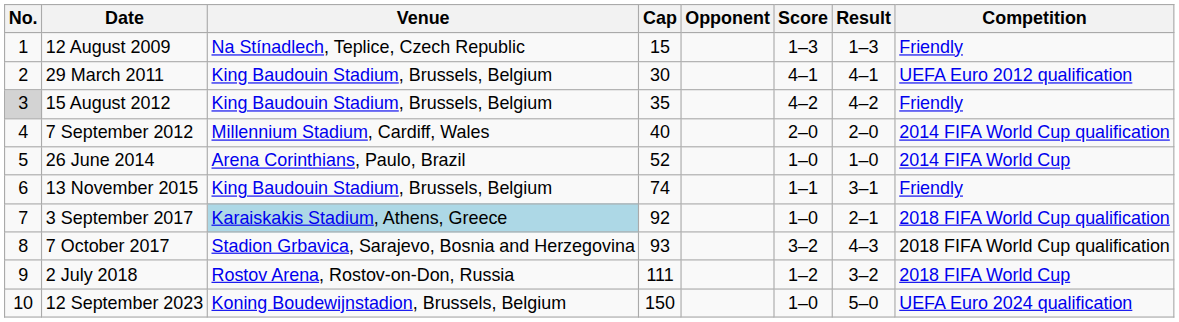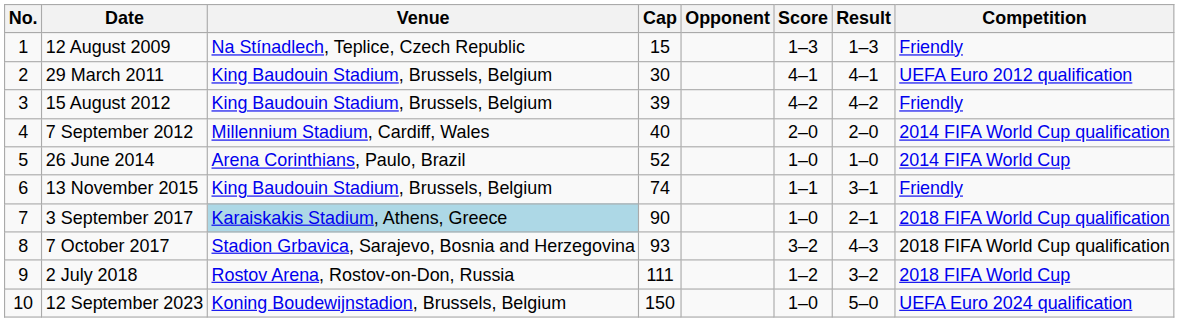 <table class="wikitable sortable">
 <tr>
 <th scope=col>No.</th>
 <th scope=col>Date</th>
 <th scope=col>Venue</th>
 <th scope=col>Cap</th>
 <th scope=col>Opponent</th>
 <th scope=col>Score</th>
 <th scope=col>Result</th>
 <th scope=col>Competition</th>
 </tr>
 <tr>
 <td align=center>1</td>
 <td>12 August 2009</td>
 <td><a href='#'>Na Stínadlech</a>, Teplice, Czech Republic</td>
 <td align=center>15</td>
 <td></td>
 <td align=center>1–3</td>
 <td align=center>1–3</td>
 <td><a href='#'>Friendly</a></td>
 </tr>
 <tr>
 <td align=center>2</td>
 <td>29 March 2011</td>
 <td><a href='#'>King Baudouin Stadium</a>, Brussels, Belgium</td>
 <td align=center>30</td>
 <td></td>
 <td align=center>4–1</td>
 <td align=center>4–1</td>
 <td><a href='#'>UEFA Euro 2012 qualification</a></td>
 </tr>
 <tr>
-<td align=center style="background: lightgrey;">3</td>
+<td align=center>3</td>
 <td>15 August 2012</td>
 <td><a href='#'>King Baudouin Stadium</a>, Brussels, Belgium</td>
-<td align=center>35</td>
+<td align=center>39</td>
 <td></td>
 <td align=center>4–2</td>
 <td align=center>4–2</td>
 <td><a href='#'>Friendly</a></td>
 </tr>
 <tr>
 <td align=center>4</td>
 <td>7 September 2012</td>
 <td><a href='#'>Millennium Stadium</a>, Cardiff, Wales</td>
 <td align=center>40</td>
 <td></td>
 <td align=center>2–0</td>
 <td align=center>2–0</td>
 <td><a href='#'>2014 FIFA World Cup qualification</a></td>
 </tr>
 <tr>
 <td align=center>5</td>
 <td>26 June 2014</td>
 <td><a href='#'>Arena Corinthians</a>, Paulo, Brazil</td>
 <td align=center>52</td>
 <td></td>
 <td align=center>1–0</td>
 <td align=center>1–0</td>
 <td><a href='#'>2014 FIFA World Cup</a></td>
 </tr>
 <tr>
 <td align=center>6</td>
 <td>13 November 2015</td>
 <td><a href='#'>King Baudouin Stadium</a>, Brussels, Belgium</td>
 <td align=center>74</td>
 <td></td>
 <td align=center>1–1</td>
 <td align=center>3–1</td>
 <td><a href='#'>Friendly</a></td>
 </tr>
 <tr>
 <td align=center>7</td>
 <td>3 September 2017</td>
 <td style="background: lightblue;"><a href='#'>Karaiskakis Stadium</a>, Athens, Greece</td>
-<td align=center>92</td>
+<td align=center>90</td>
 <td></td>
 <td align=center>1–0</td>
 <td align=center>2–1</td>
 <td><a href='#'>2018 FIFA World Cup qualification</a></td>
 </tr>
 <tr>
 <td align=center>8</td>
 <td>7 October 2017</td>
 <td><a href='#'>Stadion Grbavica</a>, Sarajevo, Bosnia and Herzegovina</td>
 <td align=center>93</td>
 <td></td>
 <td align=center>3–2</td>
 <td align=center>4–3</td>
 <td>2018 FIFA World Cup qualification</td>
 </tr>
 <tr>
 <td align=center>9</td>
 <td>2 July 2018</td>
 <td><a href='#'>Rostov Arena</a>, Rostov-on-Don, Russia</td>
 <td align=center>111</td>
 <td></td>
 <td align=center>1–2</td>
 <td align=center>3–2</td>
 <td><a href='#'>2018 FIFA World Cup</a></td>
 </tr>
 <tr>
 <td align=center>10</td>
 <td>12 September 2023</td>
 <td><a href='#'>Koning Boudewijnstadion</a>, Brussels, Belgium</td>
 <td align=center>150</td>
 <td></td>
 <td align=center>1–0</td>
 <td align=center>5–0</td>
 <td><a href='#'>UEFA Euro 2024 qualification</a></td>
 </tr>
 </table>
